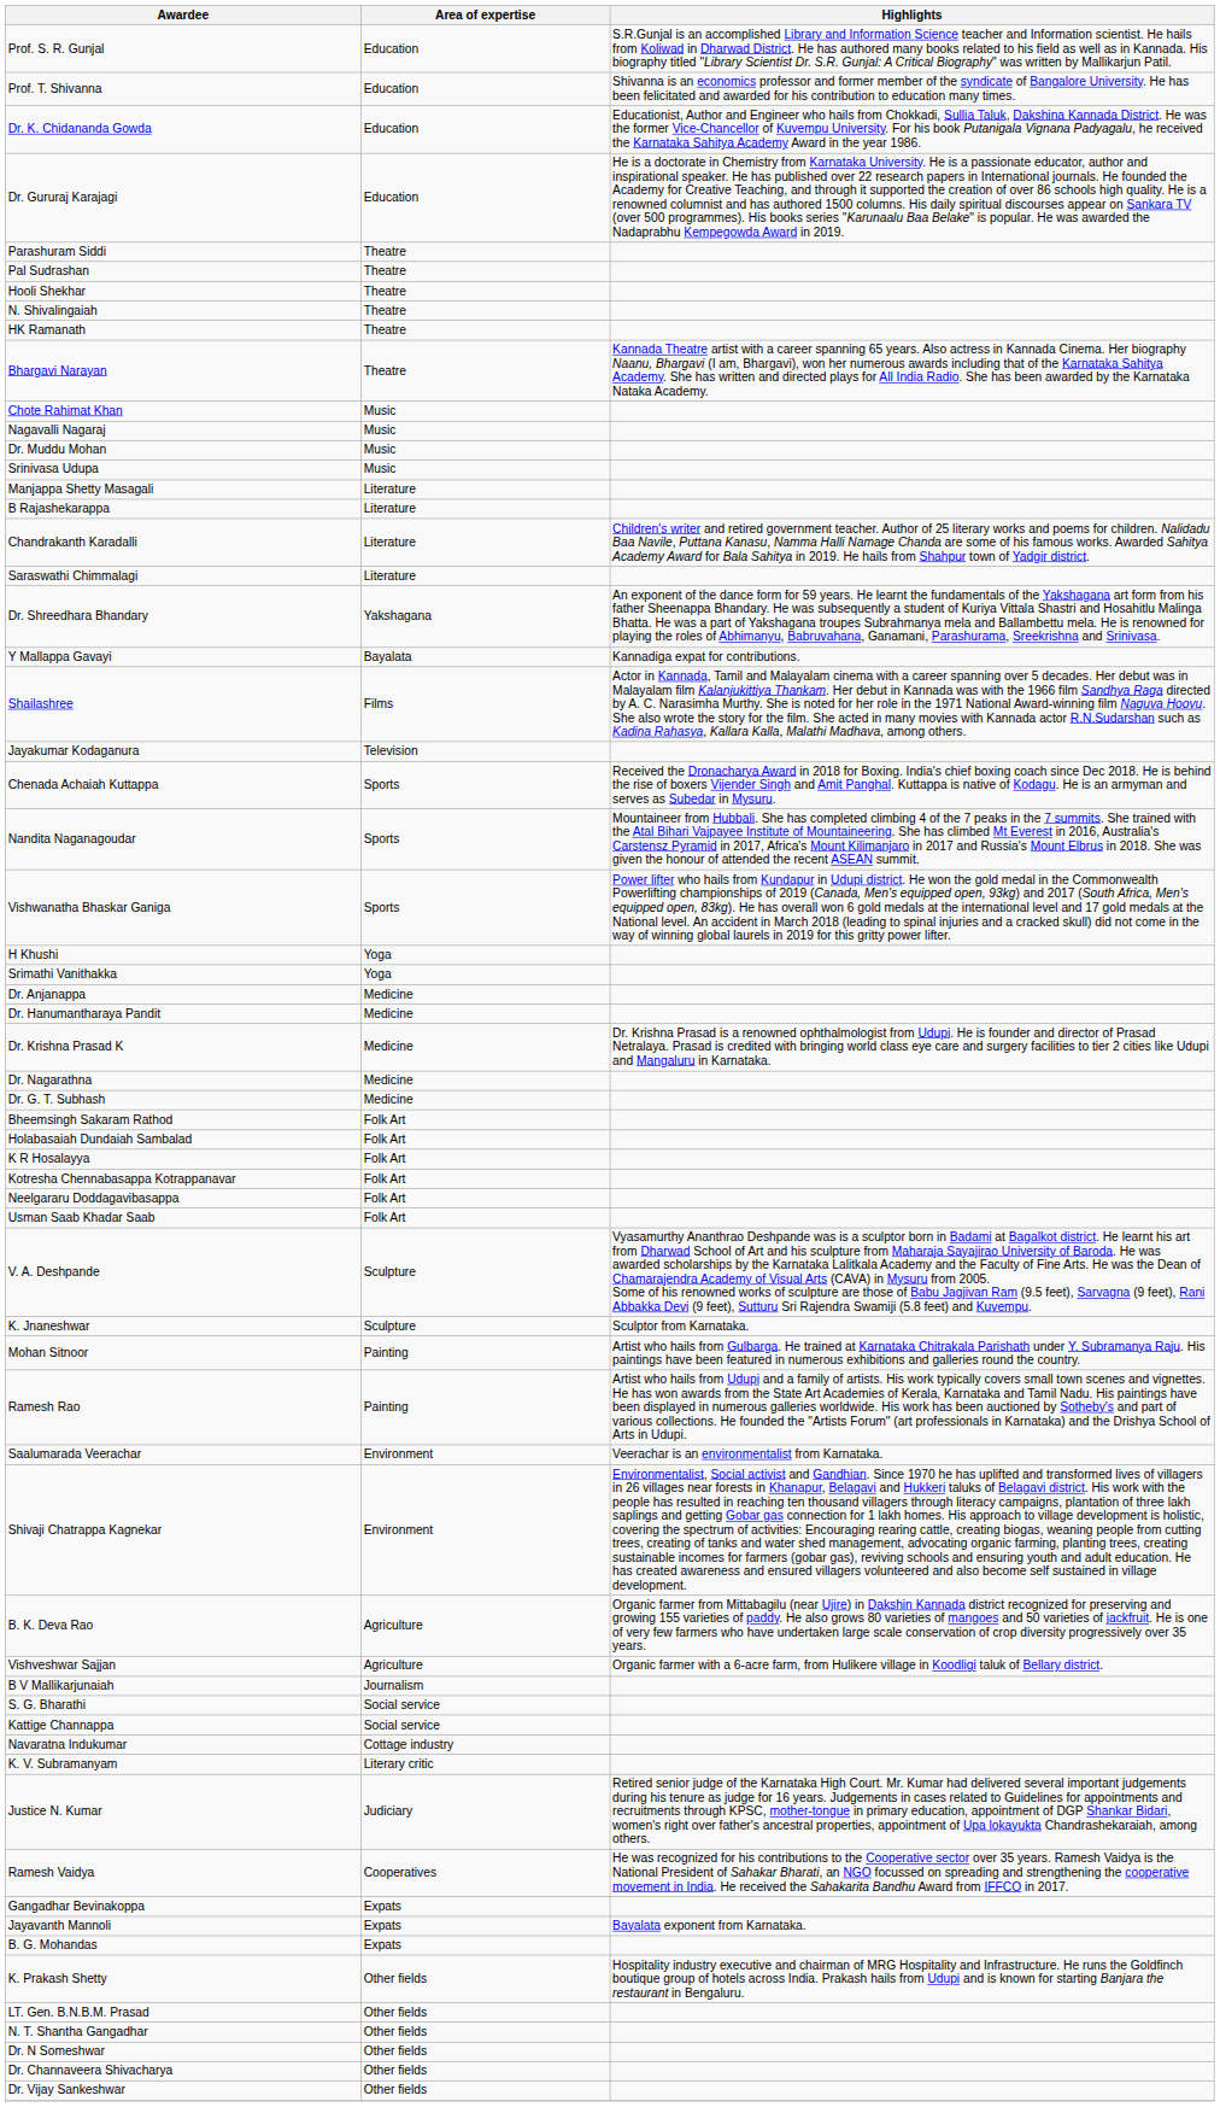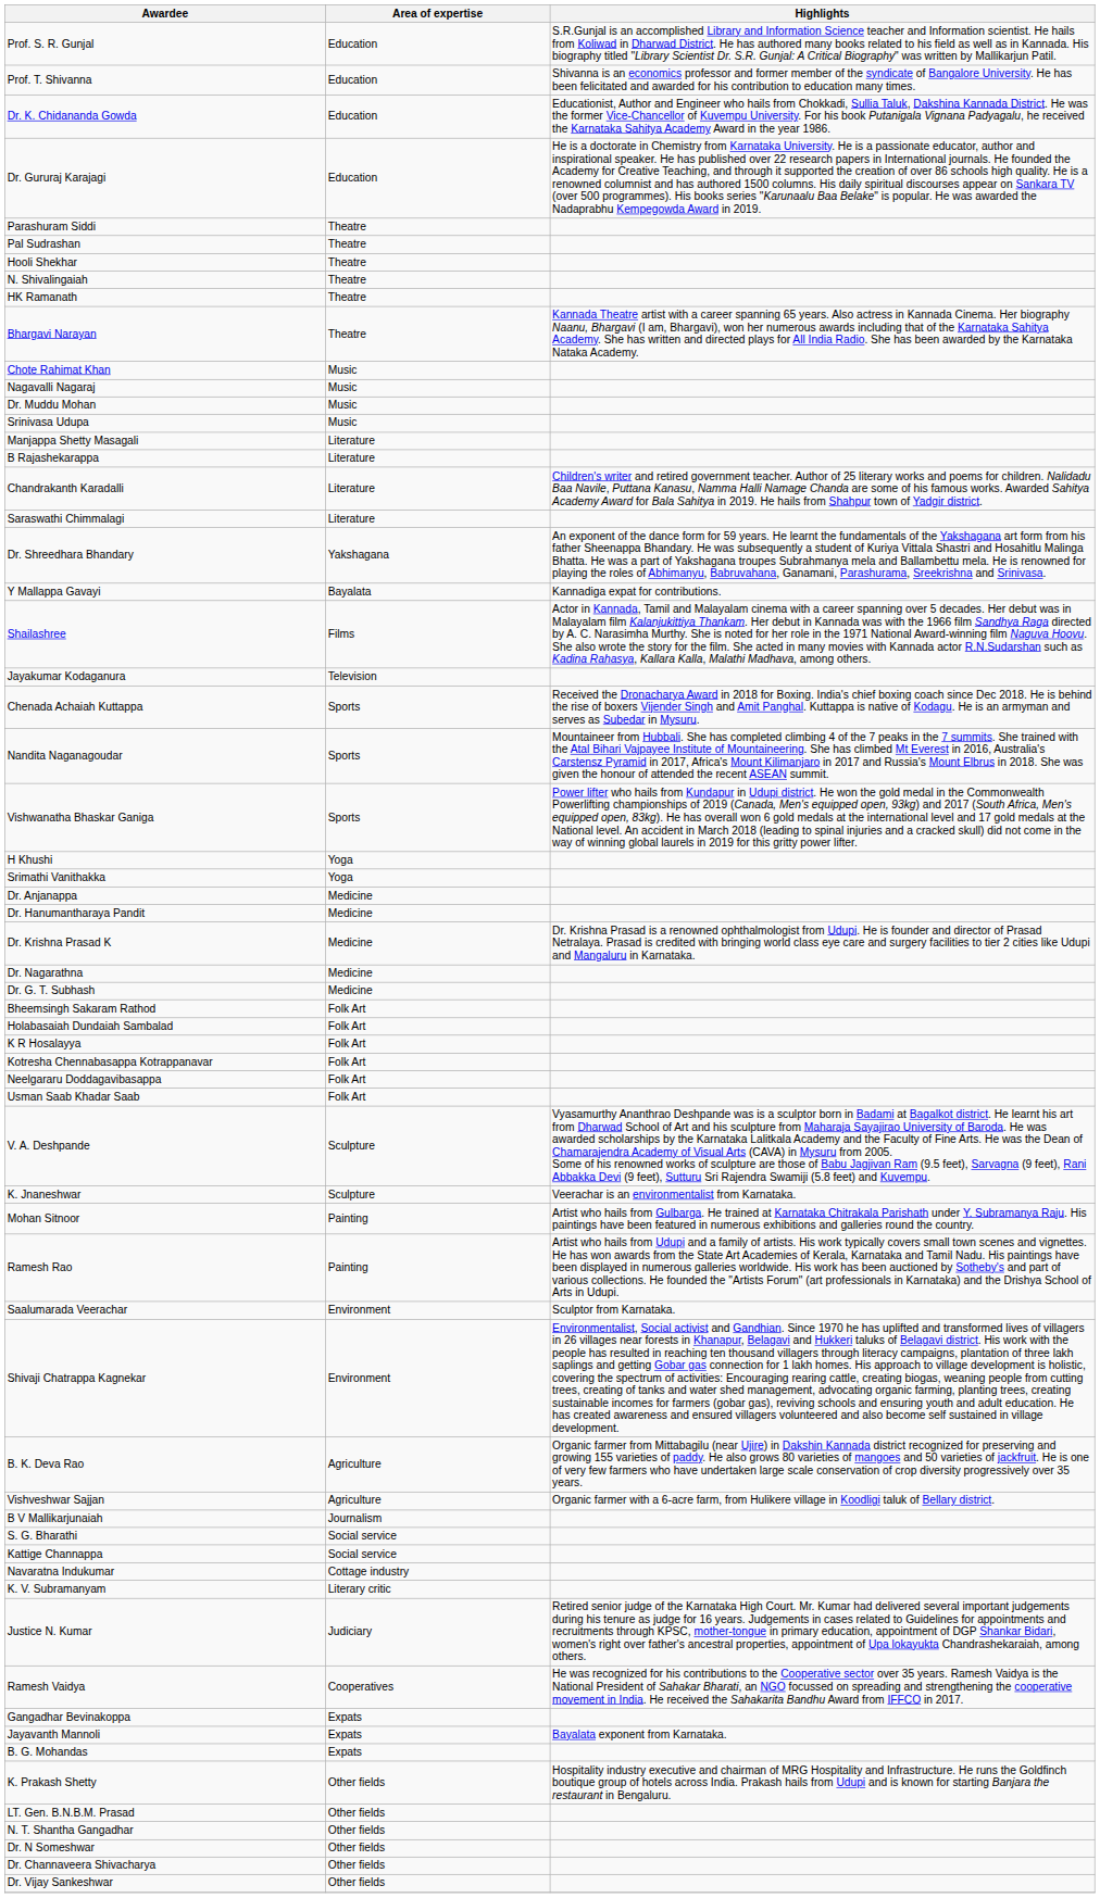 <table class="wikitable sortable">
 <tr>
 <th style = "width: 30px;">Awardee</th>
 <th style = "width: 20px;">Area of expertise</th>
 <th style = "width: 50%;">Highlights</th>
 </tr>
 <tr>
 <td>Prof. S. R. Gunjal</td>
 <td>Education</td>
 <td>S.R.Gunjal is an accomplished <a href='#'>Library and Information Science</a> teacher and Information scientist. He hails from <a href='#'>Koliwad</a> in <a href='#'>Dharwad District</a>. He has authored many books related to his field as well as in Kannada. His biography titled "<em>Library Scientist Dr. S.R. Gunjal: A Critical Biography</em>" was written by Mallikarjun Patil.</td>
 </tr>
 <tr>
 <td>Prof. T. Shivanna</td>
 <td>Education</td>
 <td>Shivanna is an <a href='#'>economics</a> professor and former member of the <a href='#'>syndicate</a> of <a href='#'>Bangalore University</a>. He has been felicitated and awarded for his contribution to education many times.</td>
 </tr>
 <tr>
 <td><a href='#'>Dr. K. Chidananda Gowda</a></td>
 <td>Education</td>
 <td>Educationist, Author and Engineer who hails from Chokkadi, <a href='#'>Sullia Taluk</a>, <a href='#'>Dakshina Kannada District</a>. He was the former <a href='#'>Vice-Chancellor</a> of <a href='#'>Kuvempu University</a>. For his book <em>Putanigala Vignana Padyagalu</em>, he received the <a href='#'>Karnataka Sahitya Academy</a> Award in the year 1986.</td>
 </tr>
 <tr>
 <td>Dr. Gururaj Karajagi</td>
 <td>Education</td>
 <td>He is a doctorate in Chemistry from <a href='#'>Karnataka University</a>. He is a passionate educator, author and inspirational speaker. He has published over 22 research papers in International journals. He founded the Academy for Creative Teaching, and through it supported the creation of over 86 schools high quality. He is a renowned columnist and has authored 1500 columns. His daily spiritual discourses appear on <a href='#'>Sankara TV</a> (over 500 programmes). His books series "<em>Karunaalu Baa Belake</em>" is popular. He was awarded the Nadaprabhu <a href='#'>Kempegowda Award</a> in 2019.</td>
 </tr>
 <tr>
 <td>Parashuram Siddi</td>
 <td>Theatre</td>
 <td></td>
 </tr>
 <tr>
 <td>Pal Sudrashan</td>
 <td>Theatre</td>
 <td></td>
 </tr>
 <tr>
 <td>Hooli Shekhar</td>
 <td>Theatre</td>
 <td></td>
 </tr>
 <tr>
 <td>N. Shivalingaiah</td>
 <td>Theatre</td>
 <td></td>
 </tr>
 <tr>
 <td>HK Ramanath</td>
 <td>Theatre</td>
 <td></td>
 </tr>
 <tr>
 <td><a href='#'>Bhargavi Narayan</a></td>
 <td>Theatre</td>
 <td><a href='#'>Kannada Theatre</a> artist with a career spanning 65 years. Also actress in Kannada Cinema. Her biography <em>Naanu, Bhargavi</em> (I am, Bhargavi), won her numerous awards including that of the <a href='#'>Karnataka Sahitya Academy</a>. She has written and directed plays for <a href='#'>All India Radio</a>. She has been awarded by the Karnataka Nataka Academy.</td>
 </tr>
 <tr>
 <td><a href='#'>Chote Rahimat Khan</a></td>
 <td>Music</td>
 <td></td>
 </tr>
 <tr>
 <td>Nagavalli Nagaraj</td>
 <td>Music</td>
 <td></td>
 </tr>
 <tr>
 <td>Dr. Muddu Mohan</td>
 <td>Music</td>
 <td></td>
 </tr>
 <tr>
 <td>Srinivasa Udupa</td>
 <td>Music</td>
 <td></td>
 </tr>
 <tr>
 <td>Manjappa Shetty Masagali</td>
 <td>Literature</td>
 <td></td>
 </tr>
 <tr>
 <td>B Rajashekarappa</td>
 <td>Literature</td>
 <td></td>
 </tr>
 <tr>
 <td>Chandrakanth Karadalli</td>
 <td>Literature</td>
 <td><a href='#'>Children's writer</a> and retired government teacher. Author of 25 literary works and poems for children. <em>Nalidadu Baa Navile</em>, <em>Puttana Kanasu</em>, <em>Namma Halli Namage Chanda</em> are some of his famous works. Awarded <em>Sahitya Academy Award</em> for <em>Bala Sahitya</em> in 2019. He hails from <a href='#'>Shahpur</a> town of <a href='#'>Yadgir district</a>.</td>
 </tr>
 <tr>
 <td>Saraswathi Chimmalagi</td>
 <td>Literature</td>
 <td></td>
 </tr>
 <tr>
 <td>Dr. Shreedhara Bhandary</td>
 <td>Yakshagana</td>
 <td>An exponent of the dance form for 59 years. He learnt the fundamentals of the <a href='#'>Yakshagana</a> art form from his father Sheenappa Bhandary. He was subsequently a student of Kuriya Vittala Shastri and Hosahitlu Malinga Bhatta. He was a part of Yakshagana troupes Subrahmanya mela and Ballambettu mela. He is renowned for playing the roles of <a href='#'>Abhimanyu</a>, <a href='#'>Babruvahana</a>, Ganamani, <a href='#'>Parashurama</a>, <a href='#'>Sreekrishna</a> and <a href='#'>Srinivasa</a>.</td>
 </tr>
 <tr>
 <td>Y Mallappa Gavayi</td>
 <td>Bayalata</td>
 <td>Kannadiga expat for contributions.</td>
 </tr>
 <tr>
 <td><a href='#'>Shailashree</a></td>
 <td>Films</td>
 <td>Actor in <a href='#'>Kannada</a>, Tamil and Malayalam cinema with a career spanning over 5 decades. Her debut was in Malayalam film <em><a href='#'>Kalanjukittiya Thankam</a></em>. Her debut in Kannada was with the 1966 film <em><a href='#'>Sandhya Raga</a></em> directed by A. C. Narasimha Murthy. She is noted for her role in the 1971 National Award-winning film <em><a href='#'>Naguva Hoovu</a></em>. She also wrote the story for the film. She acted in many movies with Kannada actor <a href='#'>R.N.Sudarshan</a> such as <em><a href='#'>Kadina Rahasya</a></em>, <em>Kallara Kalla</em>, <em>Malathi Madhava</em>, among others.</td>
 </tr>
 <tr>
 <td>Jayakumar Kodaganura</td>
 <td>Television</td>
 <td></td>
 </tr>
 <tr>
 <td>Chenada Achaiah Kuttappa</td>
 <td>Sports</td>
 <td>Received the <a href='#'>Dronacharya Award</a> in 2018 for Boxing. India's chief boxing coach since Dec 2018. He is behind the rise of boxers <a href='#'>Vijender Singh</a> and <a href='#'>Amit Panghal</a>. Kuttappa is native of <a href='#'>Kodagu</a>. He is an armyman and serves as <a href='#'>Subedar</a> in <a href='#'>Mysuru</a>.</td>
 </tr>
 <tr>
 <td>Nandita Naganagoudar</td>
 <td>Sports</td>
 <td>Mountaineer from <a href='#'>Hubbali</a>. She has completed climbing 4 of the 7 peaks in the <a href='#'>7 summits</a>. She trained with the <a href='#'>Atal Bihari Vajpayee Institute of Mountaineering</a>. She has climbed <a href='#'>Mt Everest</a> in 2016, Australia's <a href='#'>Carstensz Pyramid</a> in 2017, Africa's <a href='#'>Mount Kilimanjaro</a> in 2017 and Russia's <a href='#'>Mount Elbrus</a> in 2018. She was given the honour of attended the recent <a href='#'>ASEAN</a> summit.</td>
 </tr>
 <tr>
 <td>Vishwanatha Bhaskar Ganiga</td>
 <td>Sports</td>
 <td><a href='#'>Power lifter</a> who hails from <a href='#'>Kundapur</a> in <a href='#'>Udupi district</a>. He won the gold medal in the Commonwealth Powerlifting championships of 2019 (<em>Canada, Men's equipped open, 93kg</em>) and 2017 (<em>South Africa, Men's equipped open, 83kg</em>). He has overall won 6 gold medals at the international level and 17 gold medals at the National level. An accident in March 2018 (leading to spinal injuries and a cracked skull) did not come in the way of winning global laurels in 2019 for this gritty power lifter.</td>
 </tr>
 <tr>
 <td>H Khushi</td>
 <td>Yoga</td>
 <td></td>
 </tr>
 <tr>
 <td>Srimathi Vanithakka</td>
 <td>Yoga</td>
 <td></td>
 </tr>
 <tr>
 <td>Dr. Anjanappa</td>
 <td>Medicine</td>
 <td></td>
 </tr>
 <tr>
 <td>Dr. Hanumantharaya Pandit</td>
 <td>Medicine</td>
 <td></td>
 </tr>
 <tr>
 <td>Dr. Krishna Prasad K</td>
 <td>Medicine</td>
 <td>Dr. Krishna Prasad is a renowned ophthalmologist from <a href='#'>Udupi</a>. He is founder and director of Prasad Netralaya. Prasad is credited with bringing world class eye care and surgery facilities to tier 2 cities like Udupi and <a href='#'>Mangaluru</a> in Karnataka.</td>
 </tr>
 <tr>
 <td>Dr. Nagarathna</td>
 <td>Medicine</td>
 <td></td>
 </tr>
 <tr>
 <td>Dr. G. T. Subhash</td>
 <td>Medicine</td>
 <td></td>
 </tr>
 <tr>
 <td>Bheemsingh Sakaram Rathod</td>
 <td>Folk Art</td>
 <td></td>
 </tr>
 <tr>
 <td>Holabasaiah Dundaiah Sambalad</td>
 <td>Folk Art</td>
 <td></td>
 </tr>
 <tr>
 <td>K R Hosalayya</td>
 <td>Folk Art</td>
 <td></td>
 </tr>
 <tr>
 <td>Kotresha Chennabasappa Kotrappanavar</td>
 <td>Folk Art</td>
 <td></td>
 </tr>
 <tr>
 <td>Neelgararu Doddagavibasappa</td>
 <td>Folk Art</td>
 <td></td>
 </tr>
 <tr>
 <td>Usman Saab Khadar Saab</td>
 <td>Folk Art</td>
 <td></td>
 </tr>
 <tr>
 <td>V. A. Deshpande</td>
 <td>Sculpture</td>
 <td>Vyasamurthy Ananthrao Deshpande was is a sculptor born in <a href='#'>Badami</a> at <a href='#'>Bagalkot district</a>.  He learnt his art from <a href='#'>Dharwad</a> School of Art and his sculpture from <a href='#'>Maharaja Sayajirao University of Baroda</a>. He was awarded scholarships by the Karnataka Lalitkala Academy and the Faculty of Fine Arts. He was the Dean of <a href='#'>Chamarajendra Academy of Visual Arts</a> (CAVA) in <a href='#'>Mysuru</a> from 2005.<br>Some of his renowned works of sculpture are those of <a href='#'>Babu Jagjivan Ram</a> (9.5 feet), <a href='#'>Sarvagna</a> (9 feet), <a href='#'>Rani Abbakka Devi</a> (9 feet), <a href='#'>Sutturu</a> Sri Rajendra Swamiji (5.8 feet) and <a href='#'>Kuvempu</a>.</td>
 </tr>
 <tr>
 <td>K. Jnaneshwar</td>
 <td>Sculpture</td>
-<td>Sculptor from Karnataka.</td>
+<td>Veerachar is an <a href='#'>environmentalist</a> from Karnataka.</td>
 </tr>
 <tr>
 <td>Mohan Sitnoor</td>
 <td>Painting</td>
 <td>Artist who hails from <a href='#'>Gulbarga</a>. He trained at <a href='#'>Karnataka Chitrakala Parishath</a> under <a href='#'>Y. Subramanya Raju</a>. His paintings have been featured in numerous exhibitions and galleries round the country.</td>
 </tr>
 <tr>
 <td>Ramesh Rao</td>
 <td>Painting</td>
 <td>Artist who hails from <a href='#'>Udupi</a> and a family of artists.  His work typically covers small town scenes and vignettes. He has won awards from the State Art Academies of Kerala, Karnataka and Tamil Nadu. His paintings have been displayed in numerous galleries worldwide. His work has been auctioned by <a href='#'>Sotheby's</a> and part of various collections. He founded the "Artists Forum" (art professionals in Karnataka) and the Drishya School of Arts in Udupi.</td>
 </tr>
 <tr>
 <td>Saalumarada Veerachar</td>
 <td>Environment</td>
-<td>Veerachar is an <a href='#'>environmentalist</a> from Karnataka.</td>
+<td>Sculptor from Karnataka.</td>
 </tr>
 <tr>
 <td>Shivaji Chatrappa Kagnekar</td>
 <td>Environment</td>
 <td><a href='#'>Environmentalist</a>, <a href='#'>Social activist</a> and <a href='#'>Gandhian</a>. Since 1970 he has uplifted and transformed lives of villagers in 26 villages near forests in <a href='#'>Khanapur</a>, <a href='#'>Belagavi</a> and <a href='#'>Hukkeri</a> taluks of <a href='#'>Belagavi district</a>. His work with the people has resulted in reaching ten thousand villagers through literacy campaigns, plantation of three lakh saplings and getting <a href='#'>Gobar gas</a> connection for 1 lakh homes. His approach to village development is holistic, covering the spectrum of activities: Encouraging rearing cattle, creating biogas, weaning people from cutting trees, creating of tanks and water shed management, advocating organic farming, planting trees, creating sustainable incomes for farmers (gobar gas), reviving schools and ensuring youth and adult education. He has created awareness and ensured villagers volunteered and also become self sustained in village development.</td>
 </tr>
 <tr>
 <td>B. K. Deva Rao</td>
 <td>Agriculture</td>
 <td>Organic farmer from Mittabagilu (near <a href='#'>Ujire</a>) in <a href='#'>Dakshin Kannada</a> district recognized for preserving and growing 155 varieties of <a href='#'>paddy</a>.  He also grows 80 varieties of <a href='#'>mangoes</a> and 50 varieties of <a href='#'>jackfruit</a>. He is one of very few farmers who have undertaken large scale conservation of crop diversity progressively over 35 years.</td>
 </tr>
 <tr>
 <td>Vishveshwar Sajjan</td>
 <td>Agriculture</td>
 <td>Organic farmer with a 6-acre farm, from Hulikere village in <a href='#'>Koodligi</a> taluk of <a href='#'>Bellary district</a>.</td>
 </tr>
 <tr>
 <td>B V Mallikarjunaiah</td>
 <td>Journalism</td>
 <td></td>
 </tr>
 <tr>
 <td>S. G. Bharathi</td>
 <td>Social service</td>
 <td></td>
 </tr>
 <tr>
 <td>Kattige Channappa</td>
 <td>Social service</td>
 <td></td>
 </tr>
 <tr>
 <td>Navaratna Indukumar</td>
 <td>Cottage industry</td>
 <td></td>
 </tr>
 <tr>
 <td>K. V. Subramanyam</td>
 <td>Literary critic</td>
 <td></td>
 </tr>
 <tr>
 <td>Justice N. Kumar</td>
 <td>Judiciary</td>
 <td>Retired senior judge of the Karnataka High Court. Mr. Kumar had delivered several important judgements during his tenure as judge for 16 years. Judgements in cases related to Guidelines for appointments and recruitments through KPSC, <a href='#'>mother-tongue</a> in primary education, appointment of DGP <a href='#'>Shankar Bidari</a>, women's right over father's ancestral properties, appointment of <a href='#'>Upa lokayukta</a> Chandrashekaraiah, among others.</td>
 </tr>
 <tr>
 <td>Ramesh Vaidya</td>
 <td>Cooperatives</td>
 <td>He was recognized for his contributions to the  <a href='#'>Cooperative sector</a> over 35 years. Ramesh Vaidya is the National President of <em>Sahakar Bharati</em>, an <a href='#'>NGO</a> focussed on spreading and strengthening the <a href='#'>cooperative movement in India</a>. He received the <em>Sahakarita Bandhu</em> Award from <a href='#'>IFFCO</a> in 2017.</td>
 </tr>
 <tr>
 <td>Gangadhar Bevinakoppa</td>
 <td>Expats</td>
 <td></td>
 </tr>
 <tr>
 <td>Jayavanth Mannoli</td>
 <td>Expats</td>
 <td><a href='#'>Bayalata</a> exponent from Karnataka.</td>
 </tr>
 <tr>
 <td>B. G. Mohandas</td>
 <td>Expats</td>
 <td></td>
 </tr>
 <tr>
 <td>K. Prakash Shetty</td>
 <td>Other fields</td>
 <td>Hospitality industry executive and chairman of MRG Hospitality and Infrastructure. He runs the Goldfinch boutique group of hotels across India. Prakash hails from <a href='#'>Udupi</a> and is known for starting <em>Banjara the restaurant</em> in Bengaluru.</td>
 </tr>
 <tr>
 <td>LT. Gen. B.N.B.M. Prasad</td>
 <td>Other fields</td>
 <td></td>
 </tr>
 <tr>
 <td>N. T. Shantha Gangadhar</td>
 <td>Other fields</td>
 <td></td>
 </tr>
 <tr>
 <td>Dr. N Someshwar</td>
 <td>Other fields</td>
 <td></td>
 </tr>
 <tr>
 <td>Dr. Channaveera Shivacharya</td>
 <td>Other fields</td>
 <td></td>
 </tr>
 <tr>
 <td>Dr. Vijay Sankeshwar</td>
 <td>Other fields</td>
 <td></td>
 </tr>
 <tr>
 </tr>
 </table>
